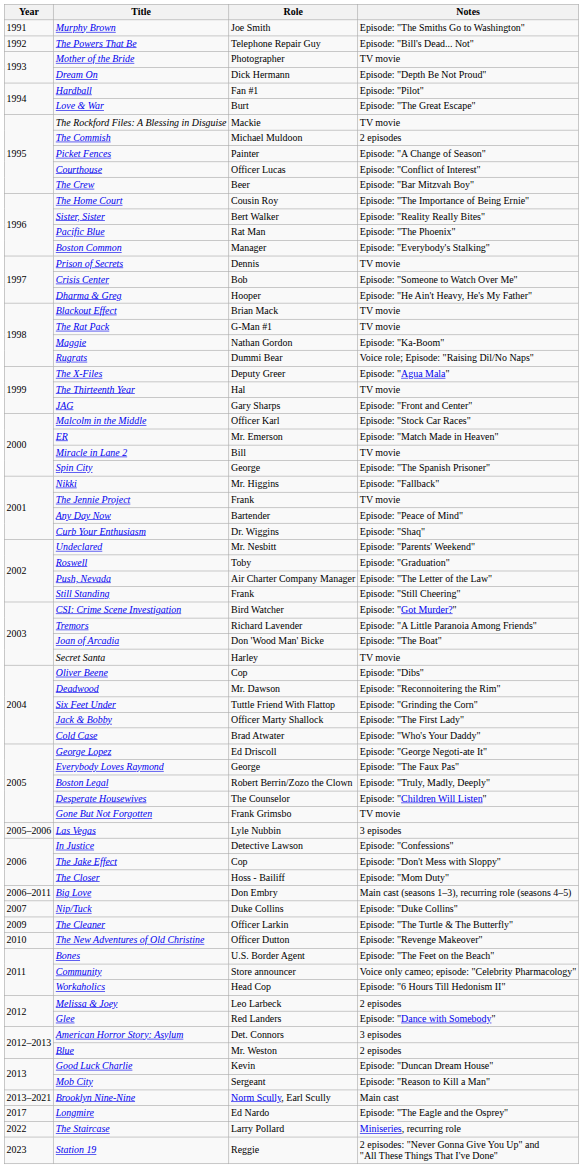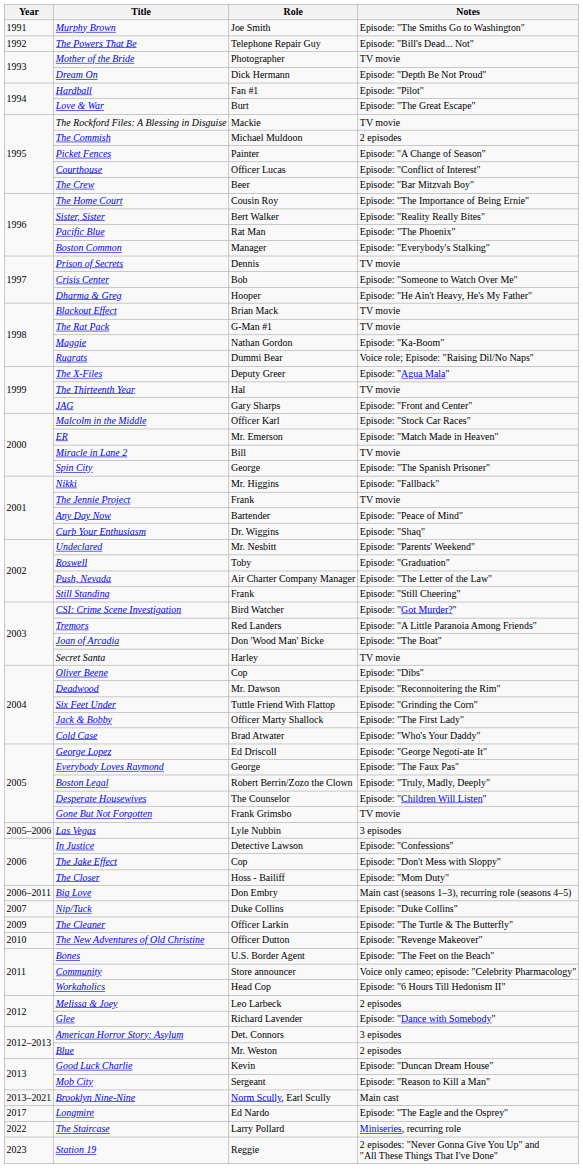 <table class="wikitable sortable">
 <tr>
 <th>Year</th>
 <th>Title</th>
 <th>Role</th>
 <th class="unsortable">Notes</th>
 </tr>
 <tr>
 <td>1991</td>
 <td><em><a href='#'>Murphy Brown</a></em></td>
 <td>Joe Smith</td>
 <td>Episode: "The Smiths Go to Washington"</td>
 </tr>
 <tr>
 <td>1992</td>
 <td><em><a href='#'>The Powers That Be</a></em></td>
 <td>Telephone Repair Guy</td>
 <td>Episode: "Bill's Dead... Not"</td>
 </tr>
 <tr>
 <td rowspan="2">1993</td>
 <td><em><a href='#'>Mother of the Bride</a></em></td>
 <td>Photographer</td>
 <td>TV movie</td>
 </tr>
 <tr>
 <td><em><a href='#'>Dream On</a></em></td>
 <td>Dick Hermann</td>
 <td>Episode: "Depth Be Not Proud"</td>
 </tr>
 <tr>
 <td rowspan="2">1994</td>
 <td><em><a href='#'>Hardball</a></em></td>
 <td>Fan #1</td>
 <td>Episode: "Pilot"</td>
 </tr>
 <tr>
 <td><em><a href='#'>Love & War</a></em></td>
 <td>Burt</td>
 <td>Episode: "The Great Escape"</td>
 </tr>
 <tr>
 <td rowspan="5">1995</td>
 <td><em>The Rockford Files: A Blessing in Disguise</em></td>
 <td>Mackie</td>
 <td>TV movie</td>
 </tr>
 <tr>
 <td><em><a href='#'>The Commish</a></em></td>
 <td>Michael Muldoon</td>
 <td>2 episodes</td>
 </tr>
 <tr>
 <td><em><a href='#'>Picket Fences</a></em></td>
 <td>Painter</td>
 <td>Episode: "A Change of Season"</td>
 </tr>
 <tr>
 <td><em><a href='#'>Courthouse</a></em></td>
 <td>Officer Lucas</td>
 <td>Episode: "Conflict of Interest"</td>
 </tr>
 <tr>
 <td><em><a href='#'>The Crew</a></em></td>
 <td>Beer</td>
 <td>Episode: "Bar Mitzvah Boy"</td>
 </tr>
 <tr>
 <td rowspan="4">1996</td>
 <td><em><a href='#'>The Home Court</a></em></td>
 <td>Cousin Roy</td>
 <td>Episode: "The Importance of Being Ernie"</td>
 </tr>
 <tr>
 <td><em><a href='#'>Sister, Sister</a></em></td>
 <td>Bert Walker</td>
 <td>Episode: "Reality Really Bites"</td>
 </tr>
 <tr>
 <td><em><a href='#'>Pacific Blue</a></em></td>
 <td>Rat Man</td>
 <td>Episode: "The Phoenix"</td>
 </tr>
 <tr>
 <td><em><a href='#'>Boston Common</a></em></td>
 <td>Manager</td>
 <td>Episode: "Everybody's Stalking"</td>
 </tr>
 <tr>
 <td rowspan="3">1997</td>
 <td><em><a href='#'>Prison of Secrets</a></em></td>
 <td>Dennis</td>
 <td>TV movie</td>
 </tr>
 <tr>
 <td><em><a href='#'>Crisis Center</a></em></td>
 <td>Bob</td>
 <td>Episode: "Someone to Watch Over Me"</td>
 </tr>
 <tr>
 <td><em><a href='#'>Dharma & Greg</a></em></td>
 <td>Hooper</td>
 <td>Episode: "He Ain't Heavy, He's My Father"</td>
 </tr>
 <tr>
 <td rowspan="4">1998</td>
 <td><em><a href='#'>Blackout Effect</a></em></td>
 <td>Brian Mack</td>
 <td>TV movie</td>
 </tr>
 <tr>
 <td><em><a href='#'>The Rat Pack</a></em></td>
 <td>G-Man #1</td>
 <td>TV movie</td>
 </tr>
 <tr>
 <td><em><a href='#'>Maggie</a></em></td>
 <td>Nathan Gordon</td>
 <td>Episode: "Ka-Boom"</td>
 </tr>
 <tr>
 <td><em><a href='#'>Rugrats</a></em></td>
 <td>Dummi Bear</td>
 <td>Voice role; Episode: "Raising Dil/No Naps"</td>
 </tr>
 <tr>
 <td rowspan="3">1999</td>
 <td><em><a href='#'>The X-Files</a></em></td>
 <td>Deputy Greer</td>
 <td>Episode: "<a href='#'>Agua Mala</a>"</td>
 </tr>
 <tr>
 <td><em><a href='#'>The Thirteenth Year</a></em></td>
 <td>Hal</td>
 <td>TV movie</td>
 </tr>
 <tr>
 <td><em><a href='#'>JAG</a></em></td>
 <td>Gary Sharps</td>
 <td>Episode: "Front and Center"</td>
 </tr>
 <tr>
 <td rowspan="4">2000</td>
 <td><em><a href='#'>Malcolm in the Middle</a></em></td>
 <td>Officer Karl</td>
 <td>Episode: "Stock Car Races"</td>
 </tr>
 <tr>
 <td><em><a href='#'>ER</a></em></td>
 <td>Mr. Emerson</td>
 <td>Episode: "Match Made in Heaven"</td>
 </tr>
 <tr>
 <td><em><a href='#'>Miracle in Lane 2</a></em></td>
 <td>Bill</td>
 <td>TV movie</td>
 </tr>
 <tr>
 <td><em><a href='#'>Spin City</a></em></td>
 <td>George</td>
 <td>Episode: "The Spanish Prisoner"</td>
 </tr>
 <tr>
 <td rowspan="4">2001</td>
 <td><em><a href='#'>Nikki</a></em></td>
 <td>Mr. Higgins</td>
 <td>Episode: "Fallback"</td>
 </tr>
 <tr>
 <td><em><a href='#'>The Jennie Project</a></em></td>
 <td>Frank</td>
 <td>TV movie</td>
 </tr>
 <tr>
 <td><em><a href='#'>Any Day Now</a></em></td>
 <td>Bartender</td>
 <td>Episode: "Peace of Mind"</td>
 </tr>
 <tr>
 <td><em><a href='#'>Curb Your Enthusiasm</a></em></td>
 <td>Dr. Wiggins</td>
 <td>Episode: "Shaq"</td>
 </tr>
 <tr>
 <td rowspan="4">2002</td>
 <td><em><a href='#'>Undeclared</a></em></td>
 <td>Mr. Nesbitt</td>
 <td>Episode: "Parents' Weekend"</td>
 </tr>
 <tr>
 <td><em><a href='#'>Roswell</a></em></td>
 <td>Toby</td>
 <td>Episode: "Graduation"</td>
 </tr>
 <tr>
 <td><em><a href='#'>Push, Nevada</a></em></td>
 <td>Air Charter Company Manager</td>
 <td>Episode: "The Letter of the Law"</td>
 </tr>
 <tr>
 <td><em><a href='#'>Still Standing</a></em></td>
 <td>Frank</td>
 <td>Episode: "Still Cheering"</td>
 </tr>
 <tr>
 <td rowspan="4">2003</td>
 <td><em><a href='#'>CSI: Crime Scene Investigation</a></em></td>
 <td>Bird Watcher</td>
 <td>Episode: "<a href='#'>Got Murder?</a>"</td>
 </tr>
 <tr>
 <td><em><a href='#'>Tremors</a></em></td>
-<td>Richard Lavender</td>
+<td>Red Landers</td>
 <td>Episode: "A Little Paranoia Among Friends"</td>
 </tr>
 <tr>
 <td><em><a href='#'>Joan of Arcadia</a></em></td>
 <td>Don 'Wood Man' Bicke</td>
 <td>Episode: "The Boat"</td>
 </tr>
 <tr>
 <td><em>Secret Santa</em></td>
 <td>Harley</td>
 <td>TV movie</td>
 </tr>
 <tr>
 <td rowspan="5">2004</td>
 <td><em><a href='#'>Oliver Beene</a></em></td>
 <td>Cop</td>
 <td>Episode: "Dibs"</td>
 </tr>
 <tr>
 <td><em><a href='#'>Deadwood</a></em></td>
 <td>Mr. Dawson</td>
 <td>Episode: "Reconnoitering the Rim"</td>
 </tr>
 <tr>
 <td><em><a href='#'>Six Feet Under</a></em></td>
 <td>Tuttle Friend With Flattop</td>
 <td>Episode: "Grinding the Corn"</td>
 </tr>
 <tr>
 <td><em><a href='#'>Jack & Bobby</a></em></td>
 <td>Officer Marty Shallock</td>
 <td>Episode: "The First Lady"</td>
 </tr>
 <tr>
 <td><em><a href='#'>Cold Case</a></em></td>
 <td>Brad Atwater</td>
 <td>Episode: "Who's Your Daddy"</td>
 </tr>
 <tr>
 <td rowspan="5">2005</td>
 <td><em><a href='#'>George Lopez</a></em></td>
 <td>Ed Driscoll</td>
 <td>Episode: "George Negoti-ate It"</td>
 </tr>
 <tr>
 <td><em><a href='#'>Everybody Loves Raymond</a></em></td>
 <td>George</td>
 <td>Episode: "The Faux Pas"</td>
 </tr>
 <tr>
 <td><em><a href='#'>Boston Legal</a></em></td>
 <td>Robert Berrin/Zozo the Clown</td>
 <td>Episode: "Truly, Madly, Deeply"</td>
 </tr>
 <tr>
 <td><em><a href='#'>Desperate Housewives</a></em></td>
 <td>The Counselor</td>
 <td>Episode: "<a href='#'>Children Will Listen</a>"</td>
 </tr>
 <tr>
 <td><em><a href='#'>Gone But Not Forgotten</a></em></td>
 <td>Frank Grimsbo</td>
 <td>TV movie</td>
 </tr>
 <tr>
 <td>2005–2006</td>
 <td><em><a href='#'>Las Vegas</a></em></td>
 <td>Lyle Nubbin</td>
 <td>3 episodes</td>
 </tr>
 <tr>
 <td rowspan="3">2006</td>
 <td><em><a href='#'>In Justice</a></em></td>
 <td>Detective Lawson</td>
 <td>Episode: "Confessions"</td>
 </tr>
 <tr>
 <td><em><a href='#'>The Jake Effect</a></em></td>
 <td>Cop</td>
 <td>Episode: "Don't Mess with Sloppy"</td>
 </tr>
 <tr>
 <td><em><a href='#'>The Closer</a></em></td>
 <td>Hoss - Bailiff</td>
 <td>Episode: "Mom Duty"</td>
 </tr>
 <tr>
 <td>2006–2011</td>
 <td><em><a href='#'>Big Love</a></em></td>
 <td>Don Embry</td>
 <td>Main cast (seasons 1–3), recurring role (seasons 4–5)</td>
 </tr>
 <tr>
 <td>2007</td>
 <td><em><a href='#'>Nip/Tuck</a></em></td>
 <td>Duke Collins</td>
 <td>Episode: "Duke Collins"</td>
 </tr>
 <tr>
 <td>2009</td>
 <td><em><a href='#'>The Cleaner</a></em></td>
 <td>Officer Larkin</td>
 <td>Episode: "The Turtle & The Butterfly"</td>
 </tr>
 <tr>
 <td>2010</td>
 <td><em><a href='#'>The New Adventures of Old Christine</a></em></td>
 <td>Officer Dutton</td>
 <td>Episode: "Revenge Makeover"</td>
 </tr>
 <tr>
 <td rowspan="3">2011</td>
 <td><em> <a href='#'>Bones</a></em></td>
 <td>U.S. Border Agent</td>
 <td>Episode: "The Feet on the Beach"</td>
 </tr>
 <tr>
 <td><em><a href='#'>Community</a></em></td>
 <td>Store announcer</td>
 <td>Voice only cameo; episode: "Celebrity Pharmacology"</td>
 </tr>
 <tr>
 <td><em><a href='#'>Workaholics</a></em></td>
 <td>Head Cop</td>
 <td>Episode: "6 Hours Till Hedonism II"</td>
 </tr>
 <tr>
 <td rowspan="2">2012</td>
 <td><em><a href='#'>Melissa & Joey</a></em></td>
 <td>Leo Larbeck</td>
 <td>2 episodes</td>
 </tr>
 <tr>
 <td><em><a href='#'>Glee</a></em></td>
-<td>Red Landers</td>
+<td>Richard Lavender</td>
 <td>Episode: "<a href='#'>Dance with Somebody</a>"</td>
 </tr>
 <tr>
 <td rowspan="2">2012–2013</td>
 <td><em><a href='#'>American Horror Story: Asylum</a></em></td>
 <td>Det. Connors</td>
 <td>3 episodes</td>
 </tr>
 <tr>
 <td><em><a href='#'>Blue</a></em></td>
 <td>Mr. Weston</td>
 <td>2 episodes</td>
 </tr>
 <tr>
 <td rowspan="2">2013</td>
 <td><em><a href='#'>Good Luck Charlie</a></em></td>
 <td>Kevin</td>
 <td>Episode: "Duncan Dream House"</td>
 </tr>
 <tr>
 <td><em><a href='#'>Mob City</a></em></td>
 <td>Sergeant</td>
 <td>Episode: "Reason to Kill a Man"</td>
 </tr>
 <tr>
 <td>2013–2021</td>
 <td><em><a href='#'>Brooklyn Nine-Nine</a></em></td>
 <td><a href='#'>Norm Scully</a>, Earl Scully</td>
 <td>Main cast</td>
 </tr>
 <tr>
 <td>2017</td>
 <td><em><a href='#'>Longmire</a></em></td>
 <td>Ed Nardo</td>
 <td>Episode: "The Eagle and the Osprey"</td>
 </tr>
 <tr>
 <td>2022</td>
 <td><em><a href='#'>The Staircase</a></em></td>
 <td>Larry Pollard</td>
 <td><a href='#'>Miniseries</a>, recurring role</td>
 </tr>
 <tr>
 <td>2023</td>
 <td><em><a href='#'>Station 19</a></em></td>
 <td>Reggie</td>
 <td>2 episodes: "Never Gonna Give You Up" and<br>"All These Things That I've Done"</td>
 </tr>
 </table>
